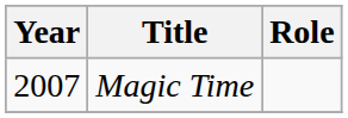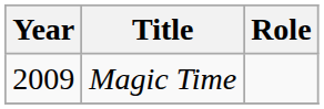 <table class="wikitable sortable">
 <tr>
 <th>Year</th>
 <th>Title</th>
 <th>Role</th>
 </tr>
 <tr>
-<td>2007</td>
+<td>2009</td>
 <td><em>Magic Time</em></td>
 <td></td>
 </tr>
 <tr>
 </tr>
 </table>
